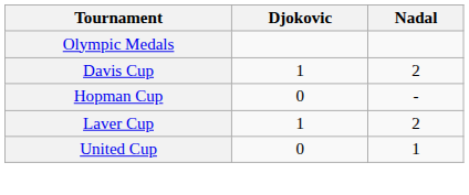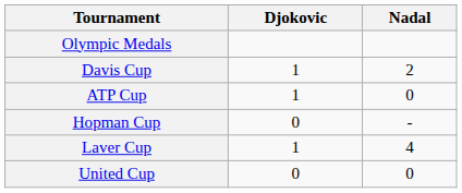 <table class=wikitable style="width:35%;text-align:center">
 <tr>
 <th>Tournament</th>
 <th>Djokovic</th>
 <th>Nadal</th>
 </tr>
 <tr>
 <td style="background:#F2F2F2"><a href='#'>Olympic Medals</a></td>
 <td> </td>
 <td> </td>
 </tr>
 <tr>
 <td style="background:#F2F2F2"><a href='#'>Davis Cup</a></td>
 <td>1</td>
 <td>2</td>
 </tr>
 <tr>
+<td style="background:#F2F2F2"><a href='#'>ATP Cup</a></td>
+<td>1</td>
+<td>0</td>
+</tr>
+<tr>
 <td style="background:#F2F2F2"><a href='#'>Hopman Cup</a></td>
 <td>0</td>
 <td>-</td>
 </tr>
 <tr>
 <td style="background:#F2F2F2"><a href='#'>Laver Cup</a></td>
 <td>1</td>
-<td>2</td>
+<td>4</td>
 </tr>
 <tr>
 <td style="background:#F2F2F2"><a href='#'>United Cup</a></td>
 <td>0</td>
-<td>1</td>
+<td>0</td>
 </tr>
 </table>
